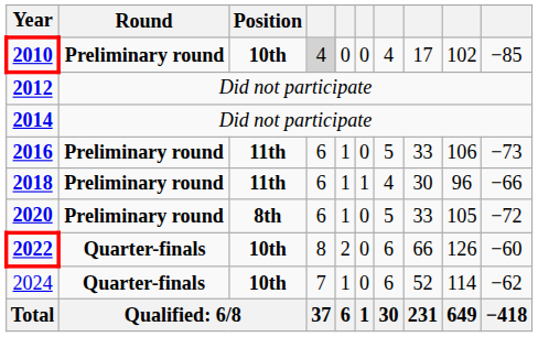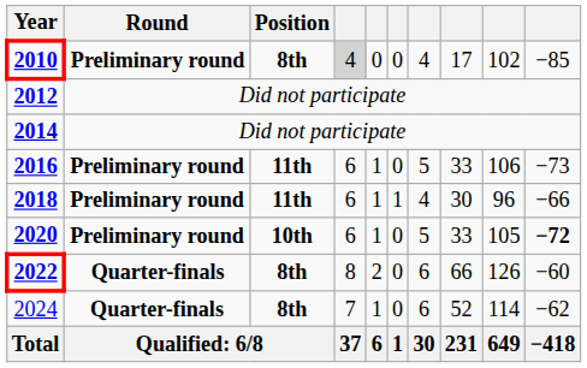 <table class="wikitable" style="text-align: center;">
 <tr>
 <th>Year</th>
 <th>Round</th>
 <th>Position</th>
 <th></th>
 <th></th>
 <th></th>
 <th></th>
 <th></th>
 <th></th>
 <th></th>
 </tr>
 <tr>
 <td style="border: 3px solid red"><strong> <a href='#'>2010</a></strong></td>
 <td><strong>Preliminary round</strong></td>
-<td><strong>10th</strong></td>
+<td><strong>8th</strong></td>
 <td style="background: lightgrey;">4</td>
 <td>0</td>
 <td>0</td>
 <td>4</td>
 <td>17</td>
 <td>102</td>
 <td>−85</td>
 </tr>
 <tr>
 <td><strong> <a href='#'>2012</a></strong></td>
 <td colspan="9"><em>Did not participate</em></td>
 </tr>
 <tr>
 <td><strong> <a href='#'>2014</a></strong></td>
 <td colspan="9"><em>Did not participate</em></td>
 </tr>
 <tr>
 <td><strong> <a href='#'>2016</a></strong></td>
 <td><strong>Preliminary round</strong></td>
 <td><strong>11th</strong></td>
 <td>6</td>
 <td>1</td>
 <td>0</td>
 <td>5</td>
 <td>33</td>
 <td>106</td>
 <td>−73</td>
 </tr>
 <tr>
 <td><strong> <a href='#'>2018</a></strong></td>
 <td><strong>Preliminary round</strong></td>
 <td><strong>11th</strong></td>
 <td>6</td>
 <td>1</td>
 <td>1</td>
 <td>4</td>
 <td>30</td>
 <td>96</td>
 <td>−66</td>
 </tr>
 <tr>
 <td><strong> <a href='#'>2020</a></strong></td>
 <td><strong>Preliminary round</strong></td>
-<td><strong>8th</strong></td>
+<td><strong>10th</strong></td>
 <td>6</td>
 <td>1</td>
 <td>0</td>
 <td>5</td>
 <td>33</td>
 <td>105</td>
-<td>−72</td>
+<td><strong>−72</strong></td>
 </tr>
 <tr>
 <td style="border: 3px solid red"><strong> <a href='#'>2022</a></strong></td>
 <td><strong>Quarter-finals</strong></td>
-<td><strong>10th</strong></td>
+<td><strong>8th</strong></td>
 <td>8</td>
 <td>2</td>
 <td>0</td>
 <td>6</td>
 <td>66</td>
 <td>126</td>
 <td>−60</td>
 </tr>
 <tr>
 <td> <a href='#'>2024</a></td>
 <td><strong>Quarter-finals</strong></td>
-<td><strong>10th</strong></td>
+<td><strong>8th</strong></td>
 <td>7</td>
 <td>1</td>
 <td>0</td>
 <td>6</td>
 <td>52</td>
 <td>114</td>
 <td>−62</td>
 </tr>
 <tr>
 <th>Total</th>
 <th colspan="2">Qualified: 6/8</th>
 <th>37</th>
 <th>6</th>
 <th>1</th>
 <th>30</th>
 <th>231</th>
 <th>649</th>
 <th>−418</th>
 </tr>
 </table>
